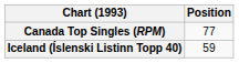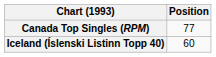 <table class="wikitable plainrowheaders" style="text-align:center">
 <tr>
 <th>Chart (1993)</th>
 <th>Position</th>
 </tr>
 <tr>
 <th scope="row">Canada Top Singles (<em>RPM</em>)</th>
 <td>77</td>
 </tr>
 <tr>
 <th scope="row">Iceland (Íslenski Listinn Topp 40)</th>
-<td>59</td>
+<td>60</td>
 </tr>
 </table>
